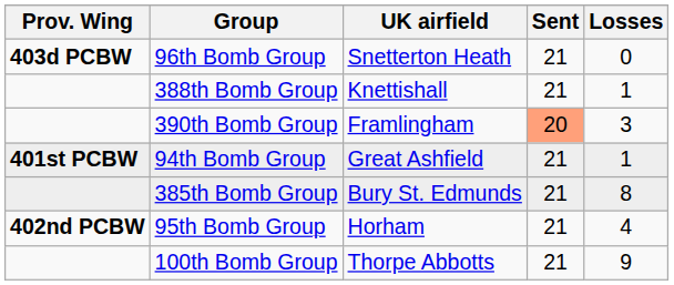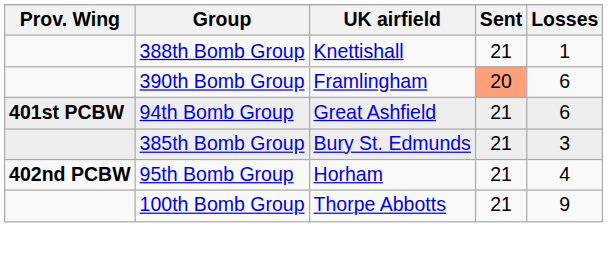 <table class="wikitable">
 <tr>
 </tr>
 <tr>
 </tr>
 <tr>
 <th>Prov. Wing</th>
 <th>Group</th>
 <th>UK airfield</th>
 <th>Sent</th>
 <th>Losses</th>
 </tr>
 <tr>
-<td><strong>403d PCBW</strong></td>
-<td><a href='#'>96th Bomb Group</a></td>
-<td><a href='#'>Snetterton Heath</a></td>
-<td align=center>21</td>
-<td align=center>0</td>
-</tr>
-<tr>
 <td></td>
 <td><a href='#'>388th Bomb Group</a></td>
 <td><a href='#'>Knettishall</a></td>
 <td align=center>21</td>
 <td align=center>1</td>
 </tr>
 <tr>
 <td></td>
 <td><a href='#'>390th Bomb Group</a></td>
 <td><a href='#'>Framlingham</a></td>
 <td align=center style="background: lightsalmon;">20</td>
-<td align=center>3</td>
+<td align=center>6</td>
 </tr>
 <tr style="background: #eeeeee;">
 <td><strong>401st PCBW</strong></td>
 <td><a href='#'>94th Bomb Group</a></td>
 <td><a href='#'>Great Ashfield</a></td>
 <td align=center>21</td>
-<td align=center>1</td>
+<td align=center>6</td>
 </tr>
 <tr style="background: #eeeeee;">
 <td></td>
 <td><a href='#'>385th Bomb Group</a></td>
 <td><a href='#'>Bury St. Edmunds</a></td>
 <td align=center>21</td>
-<td align=center>8</td>
+<td align=center>3</td>
 </tr>
 <tr>
 <td><strong>402nd PCBW</strong></td>
 <td><a href='#'>95th Bomb Group</a></td>
 <td><a href='#'>Horham</a></td>
 <td align=center>21</td>
 <td align=center>4</td>
 </tr>
 <tr>
 <td></td>
 <td><a href='#'>100th Bomb Group</a></td>
 <td><a href='#'>Thorpe Abbotts</a></td>
 <td align=center>21</td>
 <td align=center>9</td>
 </tr>
 </table>
